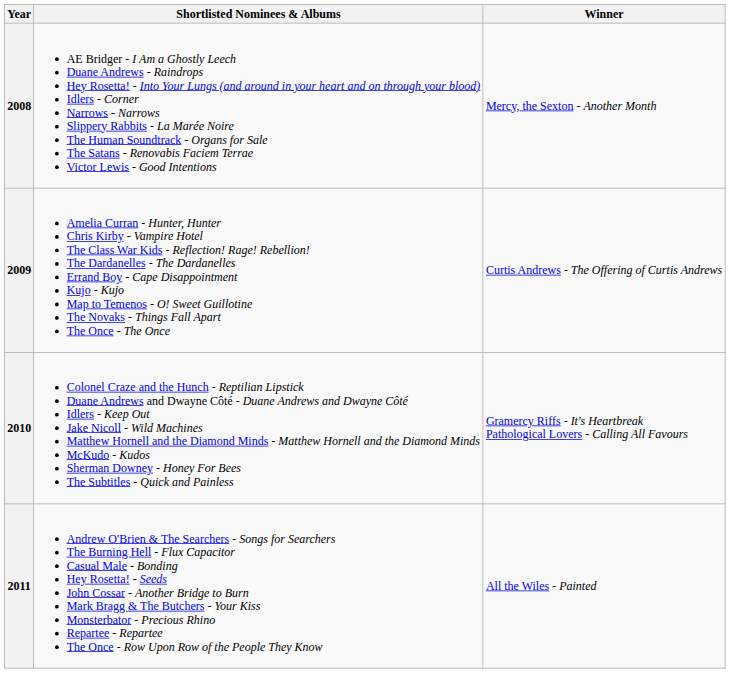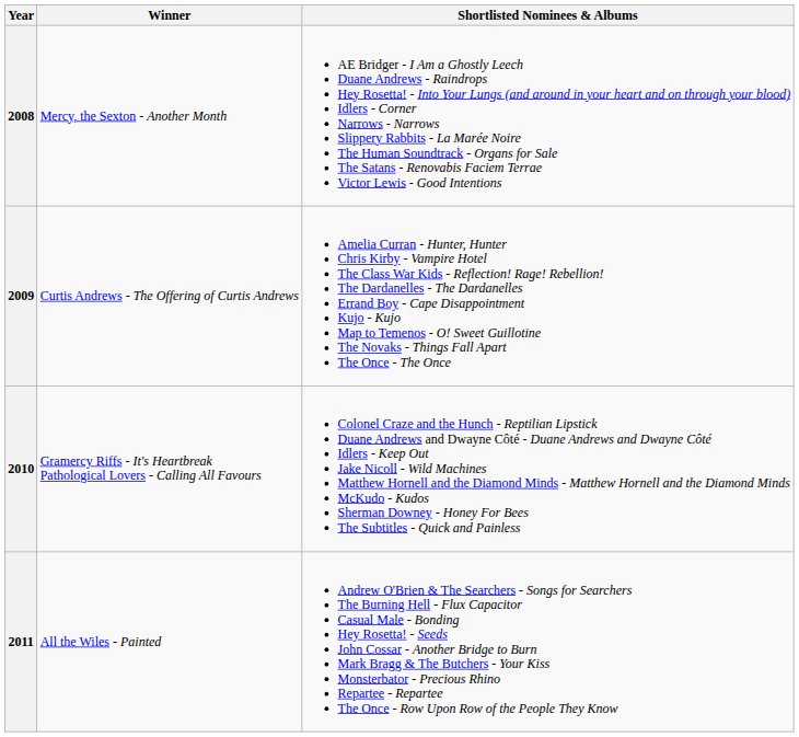 <table class="wikitable plainrowheaders sortable">
 <tr>
 <th scope="col">Year</th>
+<th scope="col">Winner</th>
 <th scope="col" class="unsortable">Shortlisted Nominees & Albums</th>
-<th scope="col">Winner</th>
 </tr>
 <tr>
 <th scope="row" align="center">2008</th>
+<td><a href='#'>Mercy, the Sexton</a> - <em>Another Month</em></td>
 <td><br><ul><li>AE Bridger - <em>I Am a Ghostly Leech</em></li><li><a href='#'>Duane Andrews</a> - <em>Raindrops</em></li><li><a href='#'>Hey Rosetta!</a> - <em><a href='#'>Into Your Lungs (and around in your heart and on through your blood)</a></em></li><li><a href='#'>Idlers</a> - <em>Corner</em></li><li><a href='#'>Narrows</a> - <em>Narrows</em></li><li><a href='#'>Slippery Rabbits</a> - <em>La Marée Noire</em></li><li><a href='#'>The Human Soundtrack</a> - <em>Organs for Sale</em></li><li><a href='#'>The Satans</a> - <em>Renovabis Faciem Terrae</em></li><li><a href='#'>Victor Lewis</a> - <em>Good Intentions</em></li></ul></td>
-<td><a href='#'>Mercy, the Sexton</a> - <em>Another Month</em></td>
 </tr>
 <tr>
 <th scope="row" align="center">2009</th>
+<td><a href='#'>Curtis Andrews</a> - <em>The Offering of Curtis Andrews</em></td>
 <td><br><ul><li><a href='#'>Amelia Curran</a> - <em>Hunter, Hunter</em></li><li><a href='#'>Chris Kirby</a> - <em>Vampire Hotel</em></li><li><a href='#'>The Class War Kids</a> - <em>Reflection! Rage! Rebellion!</em></li><li><a href='#'>The Dardanelles</a> - <em>The Dardanelles</em></li><li><a href='#'>Errand Boy</a> - <em>Cape Disappointment</em></li><li><a href='#'>Kujo</a> - <em>Kujo</em></li><li><a href='#'>Map to Temenos</a> - <em>O! Sweet Guillotine</em></li><li><a href='#'>The Novaks</a> - <em>Things Fall Apart</em></li><li><a href='#'>The Once</a> - <em>The Once</em></li></ul></td>
-<td><a href='#'>Curtis Andrews</a> - <em>The Offering of Curtis Andrews</em></td>
 </tr>
 <tr>
 <th scope="row" align="center">2010</th>
+<td><a href='#'>Gramercy Riffs</a> - <em>It's Heartbreak</em><br><a href='#'>Pathological Lovers</a> - <em>Calling All Favours</em></td>
 <td><br><ul><li><a href='#'>Colonel Craze and the Hunch</a> - <em>Reptilian Lipstick</em></li><li><a href='#'>Duane Andrews</a> and Dwayne Côté - <em>Duane Andrews and Dwayne Côté</em></li><li><a href='#'>Idlers</a> - <em>Keep Out</em></li><li><a href='#'>Jake Nicoll</a> - <em>Wild Machines</em></li><li><a href='#'>Matthew Hornell and the Diamond Minds</a> - <em>Matthew Hornell and the Diamond Minds</em></li><li><a href='#'>McKudo</a> - <em>Kudos</em></li><li><a href='#'>Sherman Downey</a> - <em>Honey For Bees</em></li><li><a href='#'>The Subtitles</a> - <em>Quick and Painless</em></li></ul></td>
-<td><a href='#'>Gramercy Riffs</a> - <em>It's Heartbreak</em><br><a href='#'>Pathological Lovers</a> - <em>Calling All Favours</em></td>
 </tr>
 <tr>
 <th scope="row" align="center">2011</th>
+<td><a href='#'>All the Wiles</a> - <em>Painted</em></td>
 <td><br><ul><li><a href='#'>Andrew O'Brien & The Searchers</a> - <em>Songs for Searchers</em></li><li><a href='#'>The Burning Hell</a> - <em>Flux Capacitor </em></li><li><a href='#'>Casual Male</a> - <em>Bonding</em></li><li><a href='#'>Hey Rosetta!</a> - <em><a href='#'>Seeds</a></em></li><li><a href='#'>John Cossar</a> - <em>Another Bridge to Burn</em></li><li><a href='#'>Mark Bragg & The Butchers</a> - <em>Your Kiss</em></li><li><a href='#'>Monsterbator</a> - <em>Precious Rhino</em></li><li><a href='#'>Repartee</a> - <em>Repartee</em></li><li><a href='#'>The Once</a> - <em>Row Upon Row of the People They Know</em></li></ul></td>
-<td><a href='#'>All the Wiles</a> - <em>Painted</em></td>
 </tr>
 </table>
